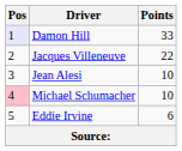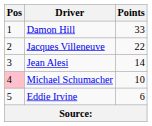 <table class="wikitable" style="font-size: 95%;">
 <tr>
 <th>Pos</th>
 <th>Driver</th>
 <th>Points</th>
 </tr>
 <tr>
-<td style="background: lavender;">1</td>
+<td>1</td>
 <td> <a href='#'>Damon Hill</a></td>
 <td align="right">33</td>
 </tr>
 <tr>
 <td>2</td>
 <td> <a href='#'>Jacques Villeneuve</a></td>
 <td align="right">22</td>
 </tr>
 <tr>
 <td>3</td>
 <td> <a href='#'>Jean Alesi</a></td>
-<td align="right">10</td>
+<td align="right">14</td>
 </tr>
 <tr>
 <td style="background: pink;">4</td>
 <td> <a href='#'>Michael Schumacher</a></td>
 <td align="right">10</td>
 </tr>
 <tr>
 <td>5</td>
 <td> <a href='#'>Eddie Irvine</a></td>
 <td align="right">6</td>
 </tr>
 <tr>
 <th colspan=4>Source: </th>
 </tr>
 </table>
